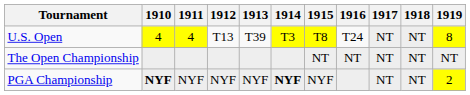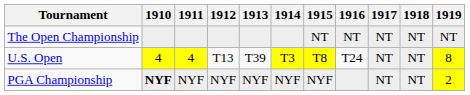 <table class="wikitable" style="font-size:95%;text-align:center;">
 <tr>
 <th>Tournament</th>
 <th>1910</th>
 <th>1911</th>
 <th>1912</th>
 <th>1913</th>
 <th>1914</th>
 <th>1915</th>
 <th>1916</th>
 <th>1917</th>
 <th>1918</th>
 <th>1919</th>
 </tr>
 <tr>
+<td align=left><a href='#'>The Open Championship</a></td>
+<td style="background:#eeeeee;"></td>
+<td style="background:#eeeeee;"></td>
+<td style="background:#eeeeee;"></td>
+<td style="background:#eeeeee;"></td>
+<td style="background:#eeeeee;"></td>
+<td style="background:#eeeeee;">NT</td>
+<td style="background:#eeeeee;">NT</td>
+<td style="background:#eeeeee;">NT</td>
+<td style="background:#eeeeee;">NT</td>
+<td style="background:#eeeeee;">NT</td>
+</tr>
+<tr>
 <td align=left><a href='#'>U.S. Open</a></td>
 <td style="background:yellow;">4</td>
 <td style="background:yellow;">4</td>
 <td>T13</td>
 <td>T39</td>
 <td style="background:yellow;">T3</td>
 <td style="background:yellow;">T8</td>
 <td>T24</td>
 <td style="background:#eeeeee;">NT</td>
 <td style="background:#eeeeee;">NT</td>
 <td style="background:yellow;">8</td>
 </tr>
 <tr>
-<td align=left><a href='#'>The Open Championship</a></td>
-<td style="background:#eeeeee;"></td>
-<td style="background:#eeeeee;"></td>
-<td style="background:#eeeeee;"></td>
-<td style="background:#eeeeee;"></td>
-<td style="background:#eeeeee;"></td>
-<td style="background:#eeeeee;">NT</td>
-<td style="background:#eeeeee;">NT</td>
-<td style="background:#eeeeee;">NT</td>
-<td style="background:#eeeeee;">NT</td>
-<td style="background:#eeeeee;">NT</td>
-</tr>
-<tr>
 <td align=left><a href='#'>PGA Championship</a></td>
 <td style="background:#eeeeee;"><strong>NYF</strong></td>
 <td style="background:#eeeeee;">NYF</td>
 <td style="background:#eeeeee;">NYF</td>
 <td style="background:#eeeeee;">NYF</td>
-<td style="background:#eeeeee;"><strong>NYF</strong></td>
+<td style="background:#eeeeee;">NYF</td>
 <td style="background:#eeeeee;">NYF</td>
 <td style="background:#eeeeee;"></td>
 <td style="background:#eeeeee;">NT</td>
 <td style="background:#eeeeee;">NT</td>
 <td style="background:yellow;">2</td>
 </tr>
 </table>
